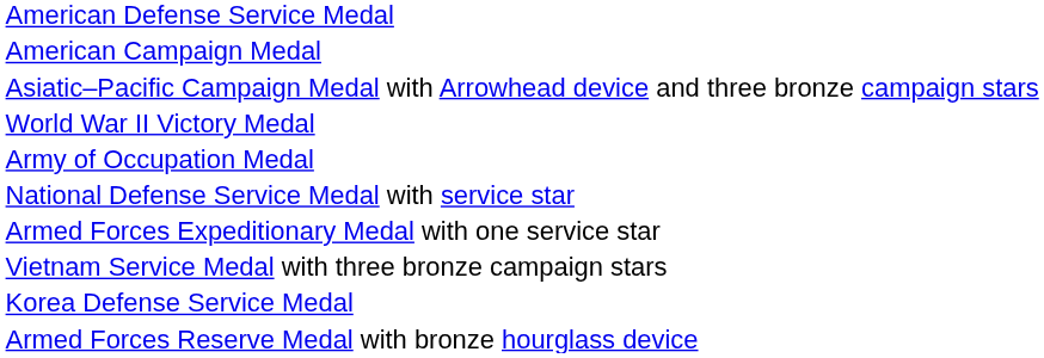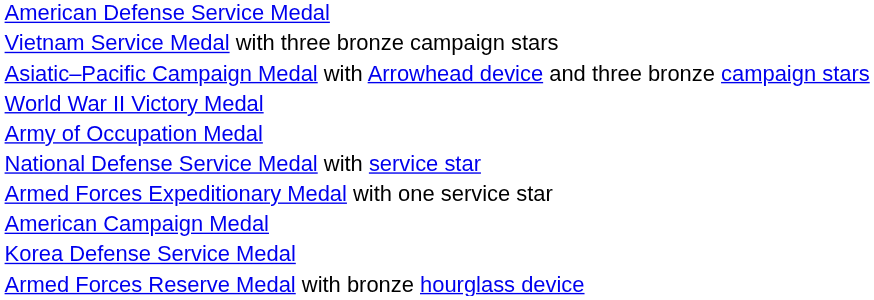 <table>
 <tr>
 <td></td>
 <td><a href='#'>American Defense Service Medal</a></td>
 </tr>
 <tr>
-<td></td>
-<td><a href='#'>American Campaign Medal</a></td>
+<td><span></span><span></span><span></span></td>
+<td><a href='#'>Vietnam Service Medal</a> with three bronze campaign stars</td>
 </tr>
 <tr>
 <td><span></span><span></span><span></span><span></span></td>
 <td><a href='#'>Asiatic–Pacific Campaign Medal</a> with <a href='#'>Arrowhead device</a> and three bronze <a href='#'>campaign stars</a></td>
 </tr>
 <tr>
 <td></td>
 <td><a href='#'>World War II Victory Medal</a></td>
 </tr>
 <tr>
 <td></td>
 <td><a href='#'>Army of Occupation Medal</a></td>
 </tr>
 <tr>
 <td></td>
 <td><a href='#'>National Defense Service Medal</a> with <a href='#'>service star</a></td>
 </tr>
 <tr>
 <td></td>
 <td><a href='#'>Armed Forces Expeditionary Medal</a> with one service star</td>
 </tr>
 <tr>
-<td><span></span><span></span><span></span></td>
-<td><a href='#'>Vietnam Service Medal</a> with three bronze campaign stars</td>
+<td></td>
+<td><a href='#'>American Campaign Medal</a></td>
 </tr>
 <tr>
 <td></td>
 <td><a href='#'>Korea Defense Service Medal</a></td>
 </tr>
 <tr>
 <td></td>
 <td><a href='#'>Armed Forces Reserve Medal</a> with bronze <a href='#'>hourglass device</a></td>
 </tr>
 </table>
